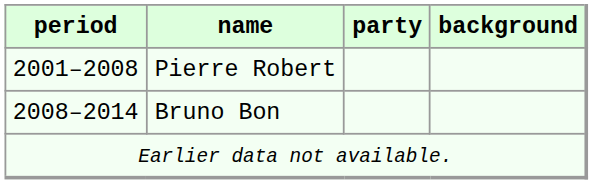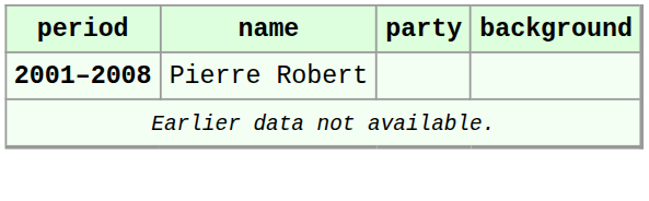 <table align="center" rules="all" cellspacing="0" cellpadding="4" style="border: 1px solid #999; border-right: 2px solid #999; border-bottom: 2px solid #999; background: #f3fff3">
 <tr style="background: #ddffdd">
 <th>period</th>
 <th>name</th>
 <th>party</th>
 <th>background</th>
 </tr>
 <tr>
-<td align=right>2001–2008</td>
+<td align=right><strong>2001–2008</strong></td>
 <td>Pierre Robert</td>
-<td align="center"></td>
-<td></td>
-</tr>
-<tr>
-<td align=right>2008–2014</td>
-<td>Bruno Bon</td>
 <td align="center"></td>
 <td></td>
 </tr>
 <tr>
 <td colspan="4" align="center"><small> <em>Earlier data not available.</em></small></td>
 </tr>
 </table>
